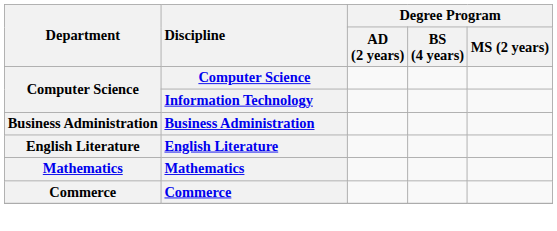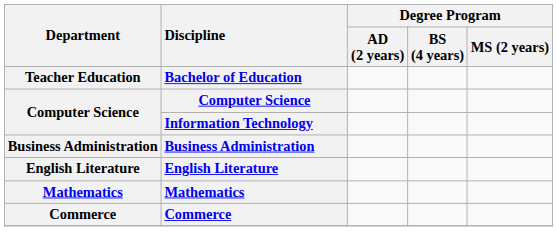 <table class="wikitable" style="text-align:center;">
 <tr>
 <th rowspan="2">Department</th>
 <th rowspan="2" style="width:200px; text-align:left;">Discipline</th>
 <th colspan="3">Degree Program</th>
 </tr>
 <tr>
 <th>AD<br>(2 years)</th>
 <th>BS<br>(4 years)</th>
 <th>MS (2 years)</th>
+</tr>
+<tr>
+<th>Teacher Education</th>
+<th style="text-align:left"><a href='#'>Bachelor of Education</a></th>
+<td></td>
+<td></td>
+<td></td>
 </tr>
 <tr>
 <th rowspan="2">Computer Science</th>
 <th><a href='#'>Computer Science</a></th>
 <td></td>
 <td></td>
 <td></td>
 </tr>
 <tr>
 <th style="text-align:left"><a href='#'>Information Technology</a></th>
 <td></td>
 <td></td>
 <td></td>
 </tr>
 <tr>
 <th>Business Administration</th>
 <th style="text-align:left"><a href='#'>Business Administration</a></th>
 <td></td>
 <td></td>
 <td></td>
 </tr>
 <tr>
 <th>English Literature</th>
 <th style="text-align:left"><a href='#'>English Literature</a></th>
 <td></td>
 <td></td>
 <td></td>
 </tr>
 <tr>
 <th><a href='#'>Mathematics</a></th>
 <th style="text-align:left"><a href='#'>Mathematics</a></th>
 <td></td>
 <td></td>
 <td></td>
 </tr>
 <tr>
 <th>Commerce</th>
 <th style="text-align:left"><a href='#'>Commerce</a></th>
 <td></td>
 <td></td>
 <td></td>
 </tr>
 <tr>
 </tr>
 </table>
